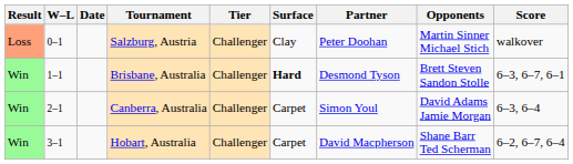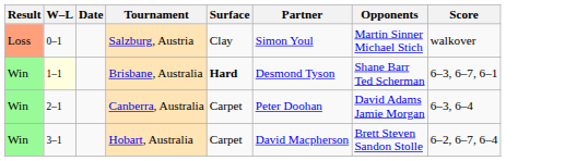 <table class="sortable wikitable">
 <tr>
 <th>Result</th>
 <th class="unsortable">W–L</th>
 <th>Date</th>
 <th>Tournament</th>
-<th>Tier</th>
 <th>Surface</th>
 <th>Partner</th>
 <th>Opponents</th>
 <th class="unsortable">Score</th>
 </tr>
 <tr>
 <td style="background:#ffa07a;">Loss</td>
 <td><small>0–1</small></td>
 <td></td>
 <td style="background:moccasin;"><a href='#'>Salzburg</a>, Austria</td>
-<td style="background:moccasin;">Challenger</td>
 <td>Clay</td>
-<td> <a href='#'>Peter Doohan</a></td>
+<td> <a href='#'>Simon Youl</a></td>
 <td> <a href='#'>Martin Sinner</a> <br>  <a href='#'>Michael Stich</a></td>
 <td>walkover</td>
 </tr>
 <tr>
 <td style="background:#98fb98;">Win</td>
-<td><small>1–1</small></td>
+<td style="background: lightyellow;"><small>1–1</small></td>
 <td></td>
 <td style="background:moccasin;"><a href='#'>Brisbane</a>, Australia</td>
-<td style="background:moccasin;">Challenger</td>
 <td><strong>Hard</strong></td>
 <td> <a href='#'>Desmond Tyson</a></td>
-<td> <a href='#'>Brett Steven</a> <br>  <a href='#'>Sandon Stolle</a></td>
+<td> <a href='#'>Shane Barr</a> <br>  <a href='#'>Ted Scherman</a></td>
 <td>6–3, 6–7, 6–1</td>
 </tr>
 <tr>
 <td style="background:#98fb98;">Win</td>
 <td><small>2–1</small></td>
 <td></td>
 <td style="background:moccasin;"><a href='#'>Canberra</a>, Australia</td>
-<td style="background:moccasin;">Challenger</td>
 <td>Carpet</td>
-<td> <a href='#'>Simon Youl</a></td>
+<td> <a href='#'>Peter Doohan</a></td>
 <td> <a href='#'>David Adams</a> <br>  <a href='#'>Jamie Morgan</a></td>
 <td>6–3, 6–4</td>
 </tr>
 <tr>
 <td style="background:#98fb98;">Win</td>
 <td><small>3–1</small></td>
 <td></td>
 <td style="background:moccasin;"><a href='#'>Hobart</a>, Australia</td>
-<td style="background:moccasin;">Challenger</td>
 <td>Carpet</td>
 <td> <a href='#'>David Macpherson</a></td>
-<td> <a href='#'>Shane Barr</a> <br>  <a href='#'>Ted Scherman</a></td>
+<td> <a href='#'>Brett Steven</a> <br>  <a href='#'>Sandon Stolle</a></td>
 <td>6–2, 6–7, 6–4</td>
 </tr>
 </table>
